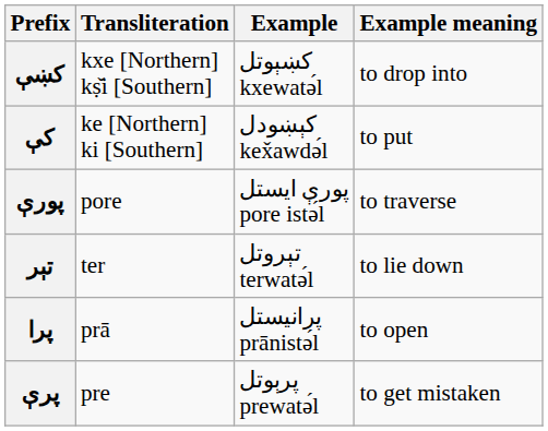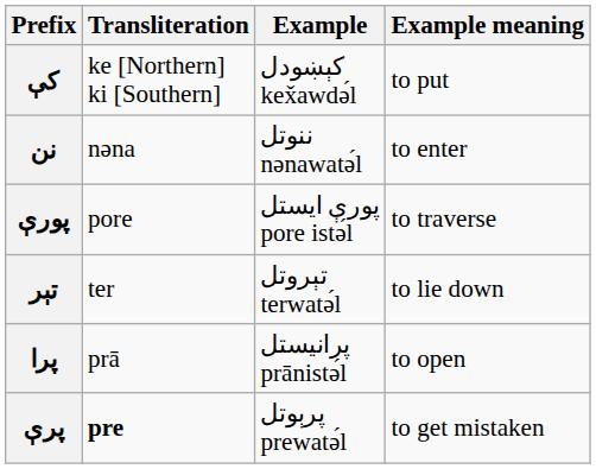 <table class="wikitable">
 <tr>
 <th>Prefix</th>
 <th>Transliteration</th>
 <th>Example</th>
 <th>Example meaning</th>
 </tr>
 <tr>
-<th>کښې</th>
-<td>kxe [Northern]<br>kṣ̌i [Southern]</td>
-<td>کښېوتل<br>kxewatә́l</td>
-<td>to drop into</td>
-</tr>
-<tr>
 <th>کې</th>
 <td>ke [Northern]<br>ki [Southern]</td>
 <td>کېښودل<br>kex̌awdә́l</td>
 <td>to put</td>
+</tr>
+<tr>
+<th>نن</th>
+<td>nəna</td>
+<td>ننوتل<br>nənawatә́l</td>
+<td>to enter</td>
 </tr>
 <tr>
 <th>پورې</th>
 <td>pore</td>
 <td>پورې ايستل<br>pore istә́l</td>
 <td>to traverse</td>
 </tr>
 <tr>
 <th>تېر</th>
 <td>ter</td>
 <td>تېروتل<br>terwatә́l</td>
 <td>to lie down</td>
 </tr>
 <tr>
 <th>پرا</th>
 <td>prā</td>
 <td>پرانيستل<br>prānistә́l</td>
 <td>to open</td>
 </tr>
 <tr>
 <th>پرې</th>
-<td>pre</td>
+<td><strong>pre</strong></td>
 <td>پرېوتل<br>prewatә́l</td>
 <td>to get mistaken</td>
 </tr>
 </table>
